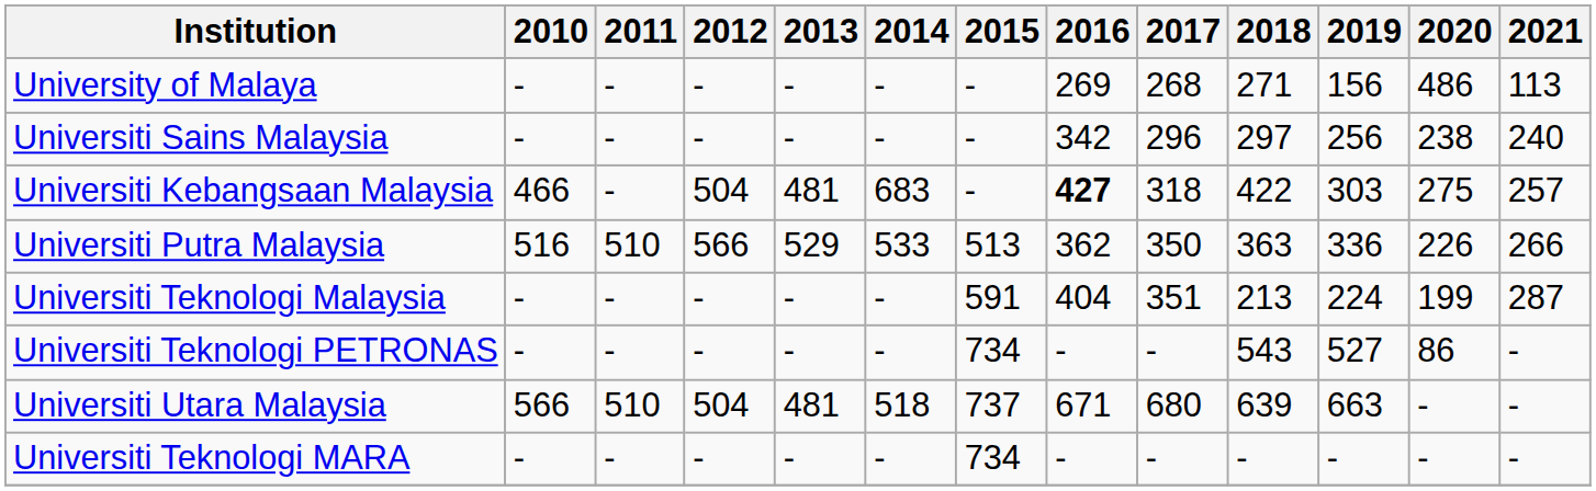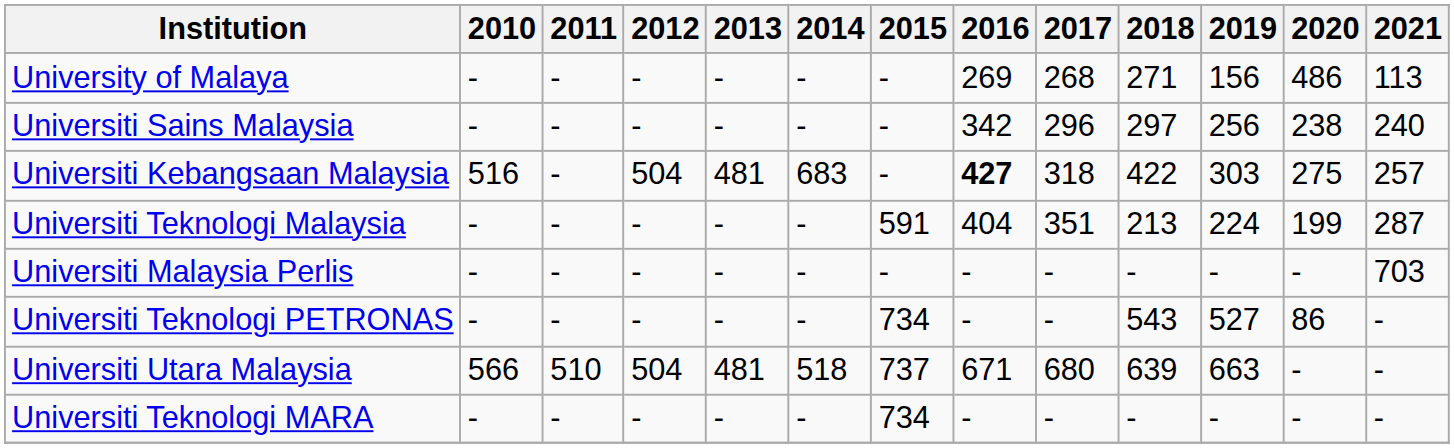 <table class="sortable wikitable" border="1">
 <tr>
 <th>Institution</th>
 <th>2010</th>
 <th>2011</th>
 <th>2012</th>
 <th>2013</th>
 <th>2014</th>
 <th>2015</th>
 <th>2016</th>
 <th>2017</th>
 <th>2018</th>
 <th>2019</th>
 <th>2020</th>
 <th>2021</th>
 </tr>
 <tr>
 <td><a href='#'>University of Malaya</a></td>
 <td>-</td>
 <td>-</td>
 <td>-</td>
 <td>-</td>
 <td>-</td>
 <td>-</td>
 <td>269</td>
 <td>268</td>
 <td>271</td>
 <td>156</td>
 <td>486</td>
 <td>113</td>
 </tr>
 <tr>
 <td><a href='#'>Universiti Sains Malaysia</a></td>
 <td>-</td>
 <td>-</td>
 <td>-</td>
 <td>-</td>
 <td>-</td>
 <td>-</td>
 <td>342</td>
 <td>296</td>
 <td>297</td>
 <td>256</td>
 <td>238</td>
 <td>240</td>
 </tr>
 <tr>
 <td><a href='#'>Universiti Kebangsaan Malaysia</a></td>
-<td>466</td>
+<td>516</td>
 <td>-</td>
 <td>504</td>
 <td>481</td>
 <td>683</td>
 <td>-</td>
 <td><strong>427</strong></td>
 <td>318</td>
 <td>422</td>
 <td>303</td>
 <td>275</td>
 <td>257</td>
-</tr>
-<tr>
-<td><a href='#'>Universiti Putra Malaysia</a></td>
-<td>516</td>
-<td>510</td>
-<td>566</td>
-<td>529</td>
-<td>533</td>
-<td>513</td>
-<td>362</td>
-<td>350</td>
-<td>363</td>
-<td>336</td>
-<td>226</td>
-<td>266</td>
 </tr>
 <tr>
 <td><a href='#'>Universiti Teknologi Malaysia</a></td>
 <td>-</td>
 <td>-</td>
 <td>-</td>
 <td>-</td>
 <td>-</td>
 <td>591</td>
 <td>404</td>
 <td>351</td>
 <td>213</td>
 <td>224</td>
 <td>199</td>
 <td>287</td>
+</tr>
+<tr>
+<td><a href='#'>Universiti Malaysia Perlis</a></td>
+<td>-</td>
+<td>-</td>
+<td>-</td>
+<td>-</td>
+<td>-</td>
+<td>-</td>
+<td>-</td>
+<td>-</td>
+<td>-</td>
+<td>-</td>
+<td>-</td>
+<td>703</td>
 </tr>
 <tr>
 <td><a href='#'>Universiti Teknologi PETRONAS</a></td>
 <td>-</td>
 <td>-</td>
 <td>-</td>
 <td>-</td>
 <td>-</td>
 <td>734</td>
 <td>-</td>
 <td>-</td>
 <td>543</td>
 <td>527</td>
 <td>86</td>
 <td>-</td>
 </tr>
 <tr>
 <td><a href='#'>Universiti Utara Malaysia</a></td>
 <td>566</td>
 <td>510</td>
 <td>504</td>
 <td>481</td>
 <td>518</td>
 <td>737</td>
 <td>671</td>
 <td>680</td>
 <td>639</td>
 <td>663</td>
 <td>-</td>
 <td>-</td>
 </tr>
 <tr>
 <td><a href='#'>Universiti Teknologi MARA</a></td>
 <td>-</td>
 <td>-</td>
 <td>-</td>
 <td>-</td>
 <td>-</td>
 <td>734</td>
 <td>-</td>
 <td>-</td>
 <td>-</td>
 <td>-</td>
 <td>-</td>
 <td>-</td>
 </tr>
 <tr>
 </tr>
 </table>
